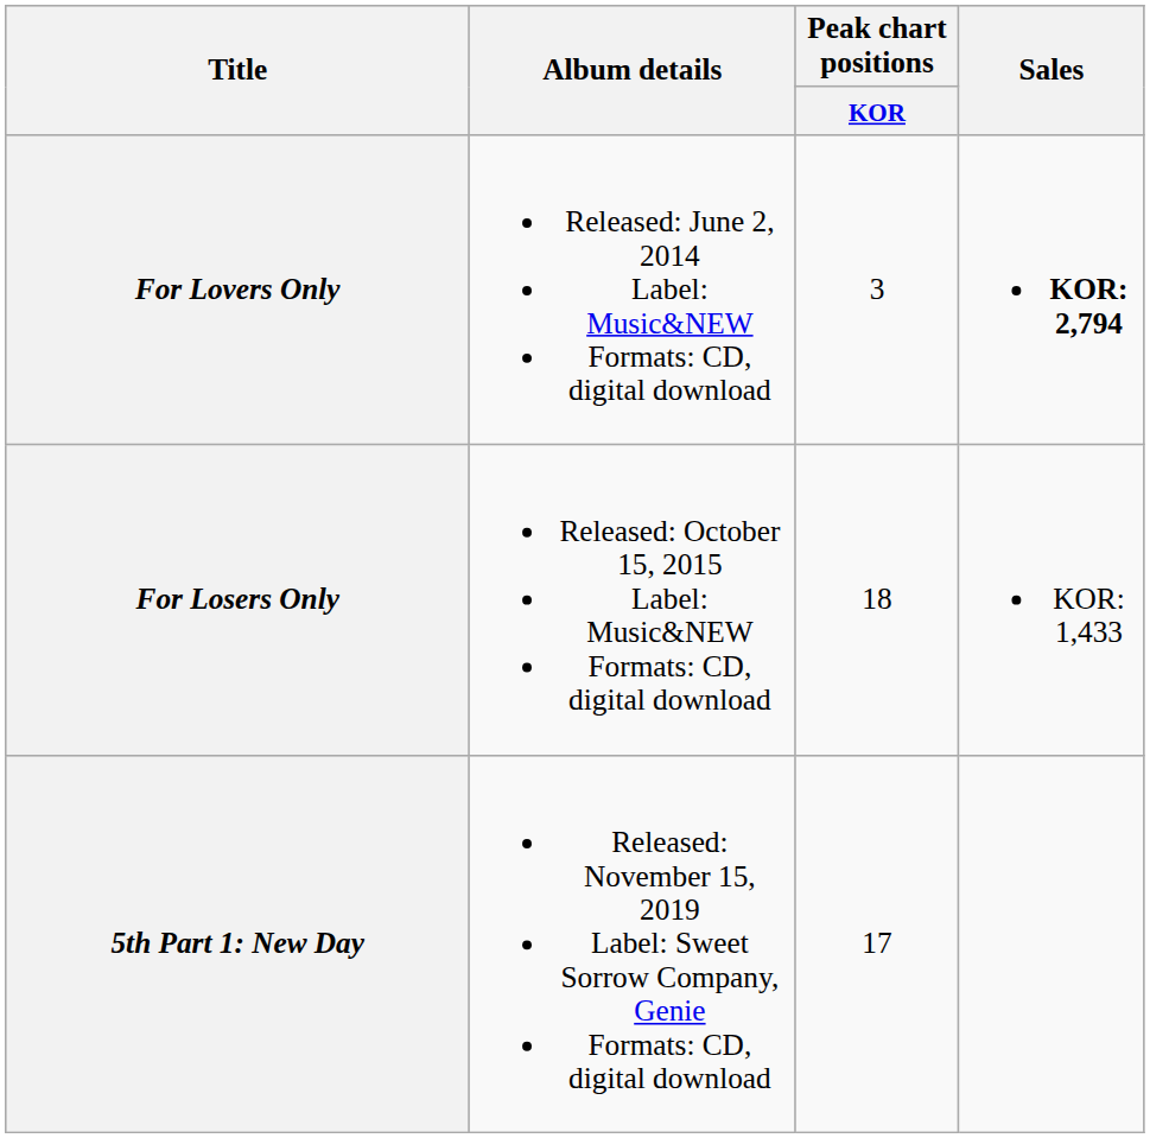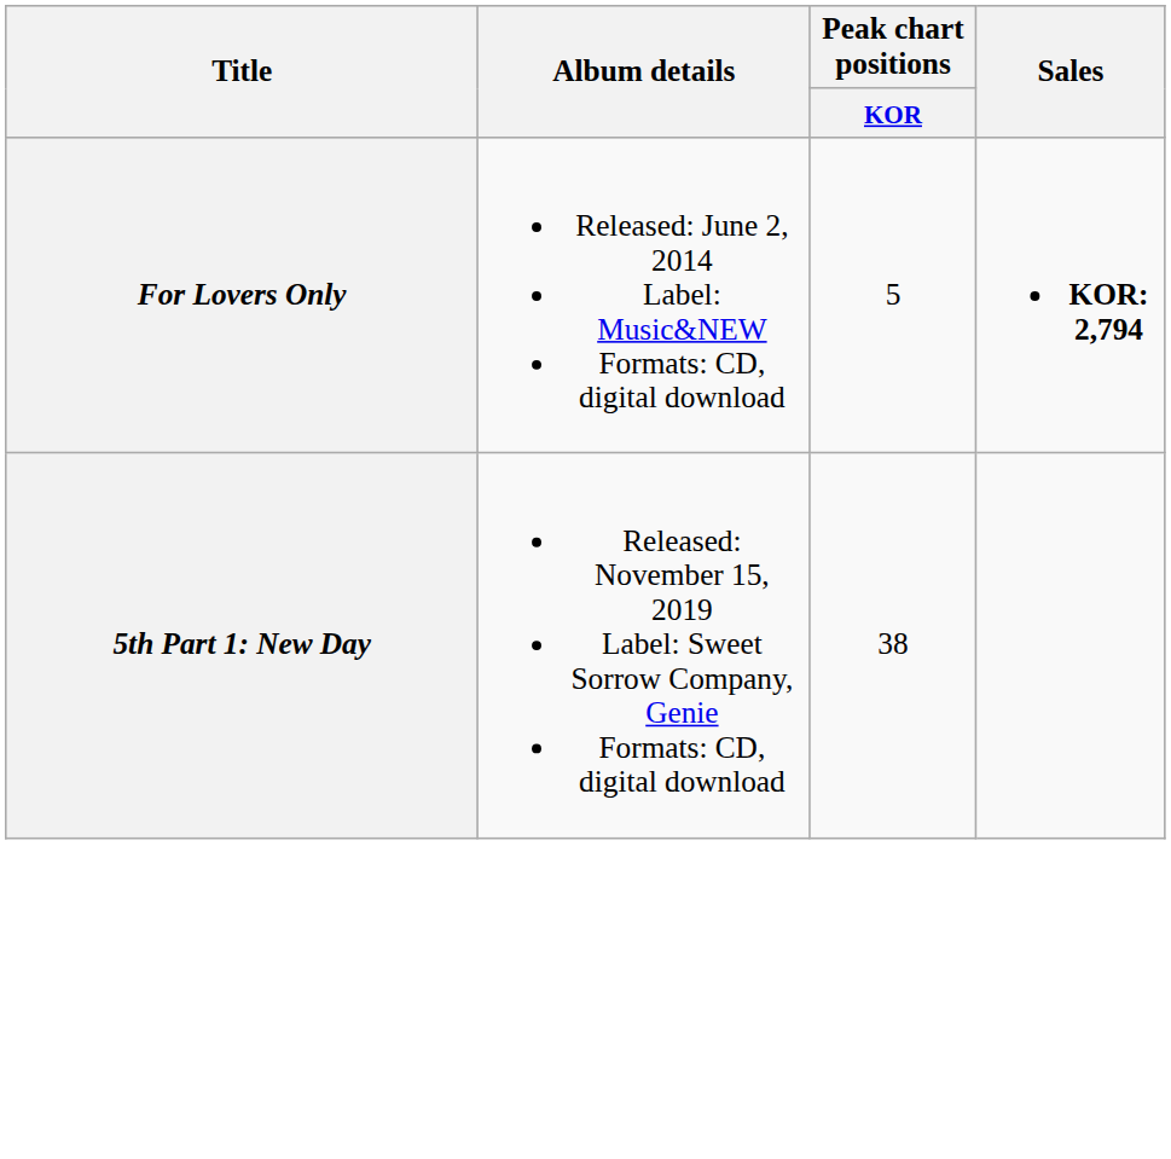 <table class="wikitable plainrowheaders" style="text-align:center;">
 <tr>
 <th scope="col" rowspan="2" style="width:15em;">Title</th>
 <th scope="col" rowspan="2">Album details</th>
 <th scope="col" colspan="1" style="width:5em;">Peak chart positions</th>
 <th scope="col" rowspan="2">Sales</th>
 </tr>
 <tr>
 <th><small><a href='#'>KOR</a></small><br></th>
 </tr>
 <tr>
 <th scope="row"><em>For Lovers Only</em></th>
 <td><br><ul><li>Released: June 2, 2014</li><li>Label: <a href='#'>Music&NEW</a></li><li>Formats: CD, digital download</li></ul></td>
-<td>3</td>
+<td>5</td>
 <td><strong><br><ul><li>KOR: 2,794</li></ul></strong></td>
-</tr>
-<tr>
-<th scope="row"><em>For Losers Only</em></th>
-<td><br><ul><li>Released: October 15, 2015</li><li>Label: Music&NEW</li><li>Formats: CD, digital download</li></ul></td>
-<td>18</td>
-<td><br><ul><li>KOR: 1,433</li></ul></td>
 </tr>
 <tr>
 <th scope="row"><em>5th Part 1: New Day</em></th>
 <td><br><ul><li>Released: November 15, 2019</li><li>Label: Sweet Sorrow Company, <a href='#'>Genie</a></li><li>Formats: CD, digital download</li></ul></td>
-<td>17</td>
+<td>38</td>
 <td></td>
 </tr>
 </table>
